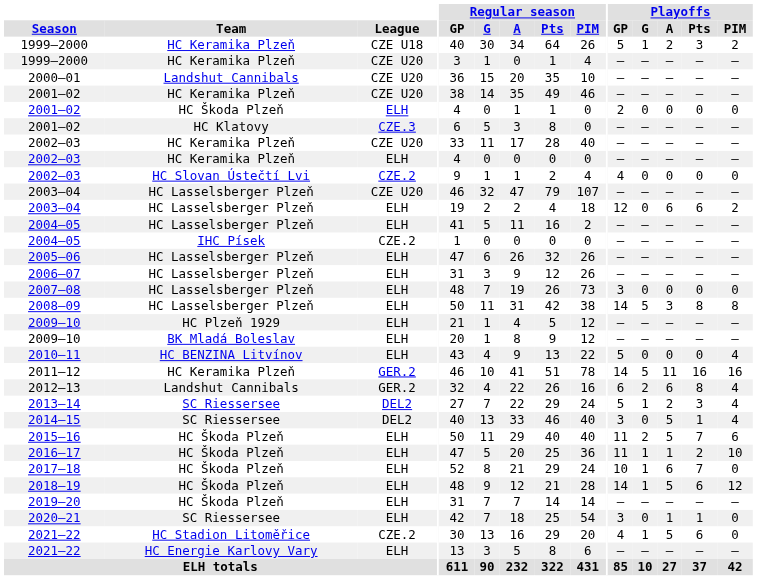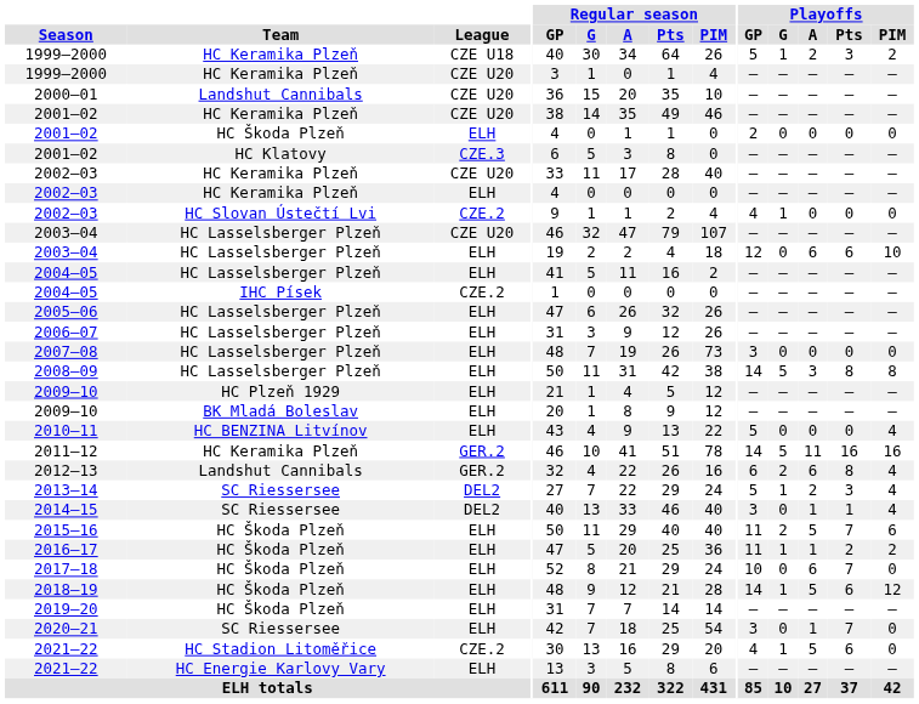 <table border="0" cellpadding="1" cellspacing="0" style="text-align:center; width:60em">
 <tr bgcolor="#e0e0e0">
 <th colspan="3" bgcolor="#ffffff"></th>
 <th rowspan="99" bgcolor="#ffffff"></th>
 <th colspan="5"><a href='#'>Regular season</a></th>
 <th rowspan="99" bgcolor="#ffffff"></th>
 <th colspan="5"><a href='#'>Playoffs</a></th>
 </tr>
 <tr bgcolor="#e0e0e0">
 <th><a href='#'>Season</a></th>
 <th>Team</th>
 <th>League</th>
 <th>GP</th>
 <th><a href='#'>G</a></th>
 <th><a href='#'>A</a></th>
 <th><a href='#'>Pts</a></th>
 <th><a href='#'>PIM</a></th>
 <th>GP</th>
 <th>G</th>
 <th>A</th>
 <th>Pts</th>
 <th>PIM</th>
 </tr>
 <tr>
 <td>1999–2000</td>
 <td><a href='#'>HC Keramika Plzeň</a></td>
 <td>CZE U18</td>
 <td>40</td>
 <td>30</td>
 <td>34</td>
 <td>64</td>
 <td>26</td>
 <td>5</td>
 <td>1</td>
 <td>2</td>
 <td>3</td>
 <td>2</td>
 </tr>
 <tr bgcolor="#f0f0f0">
 <td>1999–2000</td>
 <td>HC Keramika Plzeň</td>
 <td>CZE U20</td>
 <td>3</td>
 <td>1</td>
 <td>0</td>
 <td>1</td>
 <td>4</td>
 <td>—</td>
 <td>—</td>
 <td>—</td>
 <td>—</td>
 <td>—</td>
 </tr>
 <tr>
 <td>2000–01</td>
 <td><a href='#'>Landshut Cannibals</a></td>
 <td>CZE U20</td>
 <td>36</td>
 <td>15</td>
 <td>20</td>
 <td>35</td>
 <td>10</td>
 <td>—</td>
 <td>—</td>
 <td>—</td>
 <td>—</td>
 <td>—</td>
 </tr>
 <tr bgcolor="#f0f0f0">
 <td>2001–02</td>
 <td>HC Keramika Plzeň</td>
 <td>CZE U20</td>
 <td>38</td>
 <td>14</td>
 <td>35</td>
 <td>49</td>
 <td>46</td>
 <td>—</td>
 <td>—</td>
 <td>—</td>
 <td>—</td>
 <td>—</td>
 </tr>
 <tr>
 <td><a href='#'>2001–02</a></td>
 <td>HC Škoda Plzeň</td>
 <td><a href='#'>ELH</a></td>
 <td>4</td>
 <td>0</td>
 <td>1</td>
 <td>1</td>
 <td>0</td>
 <td>2</td>
 <td>0</td>
 <td>0</td>
 <td>0</td>
 <td>0</td>
 </tr>
 <tr bgcolor="#f0f0f0">
 <td>2001–02</td>
 <td>HC Klatovy</td>
 <td><a href='#'>CZE.3</a></td>
 <td>6</td>
 <td>5</td>
 <td>3</td>
 <td>8</td>
 <td>0</td>
 <td>—</td>
 <td>—</td>
 <td>—</td>
 <td>—</td>
 <td>—</td>
 </tr>
 <tr>
 <td>2002–03</td>
 <td>HC Keramika Plzeň</td>
 <td>CZE U20</td>
 <td>33</td>
 <td>11</td>
 <td>17</td>
 <td>28</td>
 <td>40</td>
 <td>—</td>
 <td>—</td>
 <td>—</td>
 <td>—</td>
 <td>—</td>
 </tr>
 <tr bgcolor="#f0f0f0">
 <td><a href='#'>2002–03</a></td>
 <td>HC Keramika Plzeň</td>
 <td>ELH</td>
 <td>4</td>
 <td>0</td>
 <td>0</td>
 <td>0</td>
 <td>0</td>
 <td>—</td>
 <td>—</td>
 <td>—</td>
 <td>—</td>
 <td>—</td>
 </tr>
 <tr>
 <td><a href='#'>2002–03</a></td>
 <td><a href='#'>HC Slovan Ústečtí Lvi</a></td>
 <td><a href='#'>CZE.2</a></td>
 <td>9</td>
 <td>1</td>
 <td>1</td>
 <td>2</td>
 <td>4</td>
 <td>4</td>
-<td>0</td>
+<td>1</td>
 <td>0</td>
 <td>0</td>
 <td>0</td>
 </tr>
 <tr bgcolor="#f0f0f0">
 <td>2003–04</td>
 <td>HC Lasselsberger Plzeň</td>
 <td>CZE U20</td>
 <td>46</td>
 <td>32</td>
 <td>47</td>
 <td>79</td>
 <td>107</td>
 <td>—</td>
 <td>—</td>
 <td>—</td>
 <td>—</td>
 <td>—</td>
 </tr>
 <tr>
 <td><a href='#'>2003–04</a></td>
 <td>HC Lasselsberger Plzeň</td>
 <td>ELH</td>
 <td>19</td>
 <td>2</td>
 <td>2</td>
 <td>4</td>
 <td>18</td>
 <td>12</td>
 <td>0</td>
 <td>6</td>
 <td>6</td>
-<td>2</td>
+<td>10</td>
 </tr>
 <tr bgcolor="#f0f0f0">
 <td><a href='#'>2004–05</a></td>
 <td>HC Lasselsberger Plzeň</td>
 <td>ELH</td>
 <td>41</td>
 <td>5</td>
 <td>11</td>
 <td>16</td>
 <td>2</td>
 <td>—</td>
 <td>—</td>
 <td>—</td>
 <td>—</td>
 <td>—</td>
 </tr>
 <tr>
 <td><a href='#'>2004–05</a></td>
 <td><a href='#'>IHC Písek</a></td>
 <td>CZE.2</td>
 <td>1</td>
 <td>0</td>
 <td>0</td>
 <td>0</td>
 <td>0</td>
 <td>—</td>
 <td>—</td>
 <td>—</td>
 <td>—</td>
 <td>—</td>
 </tr>
 <tr bgcolor="#f0f0f0">
 <td><a href='#'>2005–06</a></td>
 <td>HC Lasselsberger Plzeň</td>
 <td>ELH</td>
 <td>47</td>
 <td>6</td>
 <td>26</td>
 <td>32</td>
 <td>26</td>
 <td>—</td>
 <td>—</td>
 <td>—</td>
 <td>—</td>
 <td>—</td>
 </tr>
 <tr>
 <td><a href='#'>2006–07</a></td>
 <td>HC Lasselsberger Plzeň</td>
 <td>ELH</td>
 <td>31</td>
 <td>3</td>
 <td>9</td>
 <td>12</td>
 <td>26</td>
 <td>—</td>
 <td>—</td>
 <td>—</td>
 <td>—</td>
 <td>—</td>
 </tr>
 <tr bgcolor="#f0f0f0">
 <td><a href='#'>2007–08</a></td>
 <td>HC Lasselsberger Plzeň</td>
 <td>ELH</td>
 <td>48</td>
 <td>7</td>
 <td>19</td>
 <td>26</td>
 <td>73</td>
 <td>3</td>
 <td>0</td>
 <td>0</td>
 <td>0</td>
 <td>0</td>
 </tr>
 <tr>
 <td><a href='#'>2008–09</a></td>
 <td>HC Lasselsberger Plzeň</td>
 <td>ELH</td>
 <td>50</td>
 <td>11</td>
 <td>31</td>
 <td>42</td>
 <td>38</td>
 <td>14</td>
 <td>5</td>
 <td>3</td>
 <td>8</td>
 <td>8</td>
 </tr>
 <tr bgcolor="#f0f0f0">
 <td><a href='#'>2009–10</a></td>
 <td>HC Plzeň 1929</td>
 <td>ELH</td>
 <td>21</td>
 <td>1</td>
 <td>4</td>
 <td>5</td>
 <td>12</td>
 <td>—</td>
 <td>—</td>
 <td>—</td>
 <td>—</td>
 <td>—</td>
 </tr>
 <tr>
 <td>2009–10</td>
 <td><a href='#'>BK Mladá Boleslav</a></td>
 <td>ELH</td>
 <td>20</td>
 <td>1</td>
 <td>8</td>
 <td>9</td>
 <td>12</td>
 <td>—</td>
 <td>—</td>
 <td>—</td>
 <td>—</td>
 <td>—</td>
 </tr>
 <tr bgcolor="#f0f0f0">
 <td><a href='#'>2010–11</a></td>
 <td><a href='#'>HC BENZINA Litvínov</a></td>
 <td>ELH</td>
 <td>43</td>
 <td>4</td>
 <td>9</td>
 <td>13</td>
 <td>22</td>
 <td>5</td>
 <td>0</td>
 <td>0</td>
 <td>0</td>
 <td>4</td>
 </tr>
 <tr>
 <td>2011–12</td>
 <td>HC Keramika Plzeň</td>
 <td><a href='#'>GER.2</a></td>
 <td>46</td>
 <td>10</td>
 <td>41</td>
 <td>51</td>
 <td>78</td>
 <td>14</td>
 <td>5</td>
 <td>11</td>
 <td>16</td>
 <td>16</td>
 </tr>
 <tr bgcolor="#f0f0f0">
 <td>2012–13</td>
 <td>Landshut Cannibals</td>
 <td>GER.2</td>
 <td>32</td>
 <td>4</td>
 <td>22</td>
 <td>26</td>
 <td>16</td>
 <td>6</td>
 <td>2</td>
 <td>6</td>
 <td>8</td>
 <td>4</td>
 </tr>
 <tr>
 <td><a href='#'>2013–14</a></td>
 <td><a href='#'>SC Riessersee</a></td>
 <td><a href='#'>DEL2</a></td>
 <td>27</td>
 <td>7</td>
 <td>22</td>
 <td>29</td>
 <td>24</td>
 <td>5</td>
 <td>1</td>
 <td>2</td>
 <td>3</td>
 <td>4</td>
 </tr>
 <tr bgcolor="#f0f0f0">
 <td><a href='#'>2014–15</a></td>
 <td>SC Riessersee</td>
 <td>DEL2</td>
 <td>40</td>
 <td>13</td>
 <td>33</td>
 <td>46</td>
 <td>40</td>
 <td>3</td>
 <td>0</td>
-<td>5</td>
+<td>1</td>
 <td>1</td>
 <td>4</td>
 </tr>
 <tr>
 <td><a href='#'>2015–16</a></td>
 <td>HC Škoda Plzeň</td>
 <td>ELH</td>
 <td>50</td>
 <td>11</td>
 <td>29</td>
 <td>40</td>
 <td>40</td>
 <td>11</td>
 <td>2</td>
 <td>5</td>
 <td>7</td>
 <td>6</td>
 </tr>
 <tr bgcolor="#f0f0f0">
 <td><a href='#'>2016–17</a></td>
 <td>HC Škoda Plzeň</td>
 <td>ELH</td>
 <td>47</td>
 <td>5</td>
 <td>20</td>
 <td>25</td>
 <td>36</td>
 <td>11</td>
 <td>1</td>
 <td>1</td>
 <td>2</td>
-<td>10</td>
+<td>2</td>
 </tr>
 <tr>
 <td><a href='#'>2017–18</a></td>
 <td>HC Škoda Plzeň</td>
 <td>ELH</td>
 <td>52</td>
 <td>8</td>
 <td>21</td>
 <td>29</td>
 <td>24</td>
 <td>10</td>
-<td>1</td>
+<td>0</td>
 <td>6</td>
 <td>7</td>
 <td>0</td>
 </tr>
 <tr bgcolor="#f0f0f0">
 <td><a href='#'>2018–19</a></td>
 <td>HC Škoda Plzeň</td>
 <td>ELH</td>
 <td>48</td>
 <td>9</td>
 <td>12</td>
 <td>21</td>
 <td>28</td>
 <td>14</td>
 <td>1</td>
 <td>5</td>
 <td>6</td>
 <td>12</td>
 </tr>
 <tr>
 <td><a href='#'>2019–20</a></td>
 <td>HC Škoda Plzeň</td>
 <td>ELH</td>
 <td>31</td>
 <td>7</td>
 <td>7</td>
 <td>14</td>
 <td>14</td>
 <td>—</td>
 <td>—</td>
 <td>—</td>
 <td>—</td>
 <td>—</td>
 </tr>
 <tr bgcolor="#f0f0f0">
 <td><a href='#'>2020–21</a></td>
 <td>SC Riessersee</td>
 <td>ELH</td>
 <td>42</td>
 <td>7</td>
 <td>18</td>
 <td>25</td>
 <td>54</td>
 <td>3</td>
 <td>0</td>
 <td>1</td>
-<td>1</td>
+<td>7</td>
 <td>0</td>
 </tr>
 <tr>
 <td><a href='#'>2021–22</a></td>
 <td><a href='#'>HC Stadion Litoměřice</a></td>
 <td>CZE.2</td>
 <td>30</td>
 <td>13</td>
 <td>16</td>
 <td>29</td>
 <td>20</td>
 <td>4</td>
 <td>1</td>
 <td>5</td>
 <td>6</td>
 <td>0</td>
 </tr>
 <tr bgcolor="#f0f0f0">
 <td><a href='#'>2021–22</a></td>
 <td><a href='#'>HC Energie Karlovy Vary</a></td>
 <td>ELH</td>
 <td>13</td>
 <td>3</td>
 <td>5</td>
 <td>8</td>
 <td>6</td>
 <td>—</td>
 <td>—</td>
 <td>—</td>
 <td>—</td>
 <td>—</td>
 </tr>
 <tr bgcolor="#e0e0e0">
 <th colspan="3">ELH totals</th>
 <th>611</th>
 <th>90</th>
 <th>232</th>
 <th>322</th>
 <th>431</th>
 <th>85</th>
 <th>10</th>
 <th>27</th>
 <th>37</th>
 <th>42</th>
 </tr>
 </table>
